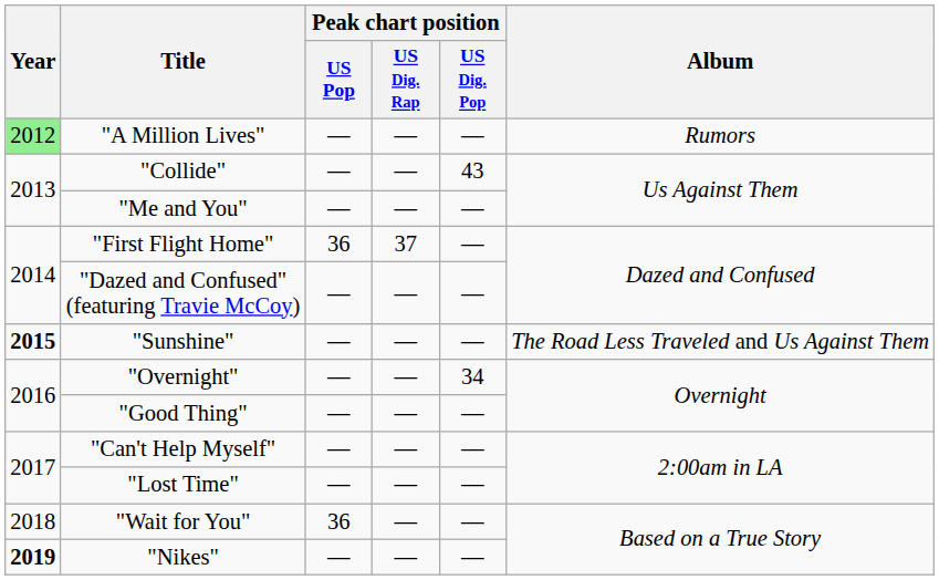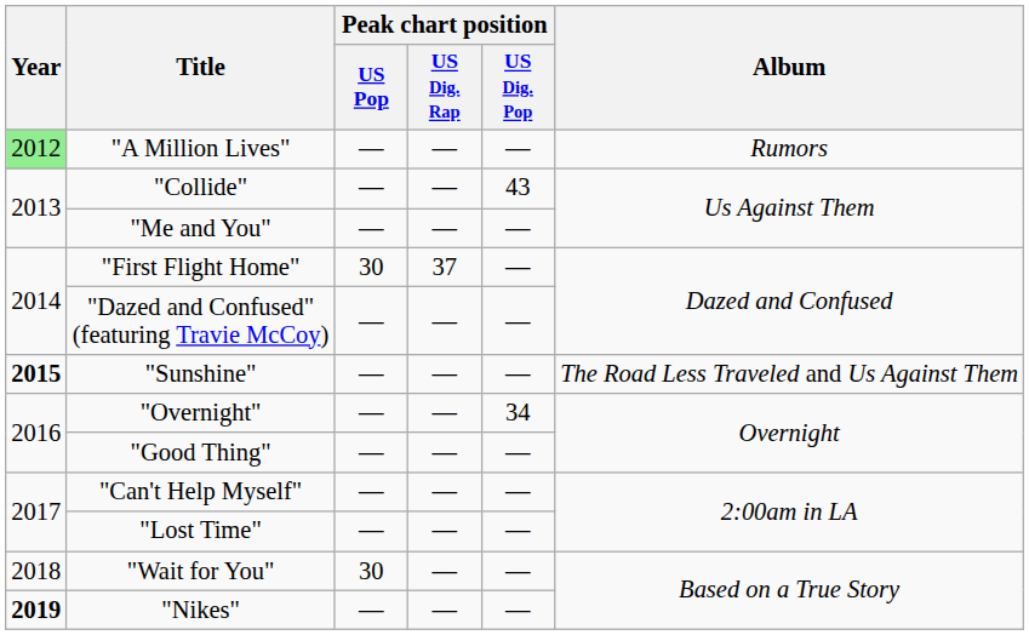 <table class="wikitable plainrowheaders" style="text-align:center;">
 <tr>
 <th scope="col" rowspan="2">Year</th>
 <th scope="col" rowspan="2">Title</th>
 <th scope="col" colspan="3">Peak chart position</th>
 <th scope="col" rowspan="2">Album</th>
 </tr>
 <tr>
 <th scope="col" style="width:3em;font-size:85%;"><a href='#'>US<br>Pop</a><br></th>
 <th scope="col" style="width:3em;font-size:85%;"><a href='#'>US<br><small>Dig.<br>Rap</small></a></th>
 <th scope="col" style="width:3em;font-size:85%;"><a href='#'>US<br><small>Dig.<br>Pop</small></a><br></th>
 </tr>
 <tr>
 <td style="background: lightgreen;">2012</td>
 <td>"A Million Lives"</td>
 <td>—</td>
 <td>—</td>
 <td>—</td>
 <td><em>Rumors</em></td>
 </tr>
 <tr>
 <td rowspan="2">2013</td>
 <td>"Collide"</td>
 <td>—</td>
 <td>—</td>
 <td>43</td>
 <td rowspan="2"><em>Us Against Them</em></td>
 </tr>
 <tr>
 <td>"Me and You"</td>
 <td>—</td>
 <td>—</td>
 <td>—</td>
 </tr>
 <tr>
 <td rowspan="2">2014</td>
 <td>"First Flight Home"</td>
-<td>36</td>
+<td>30</td>
 <td>37</td>
 <td>—</td>
 <td rowspan="2"><em>Dazed and Confused</em></td>
 </tr>
 <tr>
 <td>"Dazed and Confused"<br><span>(featuring <a href='#'>Travie McCoy</a>)</span></td>
 <td>—</td>
 <td>—</td>
 <td>—</td>
 </tr>
 <tr>
 <td><strong>2015</strong></td>
 <td>"Sunshine"</td>
 <td>—</td>
 <td>—</td>
 <td>—</td>
 <td><em>The Road Less Traveled</em> and <em>Us Against Them</em></td>
 </tr>
 <tr>
 <td rowspan="2">2016</td>
 <td>"Overnight"</td>
 <td>—</td>
 <td>—</td>
 <td>34</td>
 <td rowspan="2"><em>Overnight</em></td>
 </tr>
 <tr>
 <td>"Good Thing"</td>
 <td>—</td>
 <td>—</td>
 <td>—</td>
 </tr>
 <tr>
 <td rowspan="2">2017</td>
 <td>"Can't Help Myself"</td>
 <td>—</td>
 <td>—</td>
 <td>—</td>
 <td rowspan="2"><em>2:00am in LA</em></td>
 </tr>
 <tr>
 <td>"Lost Time"</td>
 <td>—</td>
 <td>—</td>
 <td>—</td>
 </tr>
 <tr>
 <td>2018</td>
 <td>"Wait for You"</td>
-<td>36</td>
+<td>30</td>
 <td>—</td>
 <td>—</td>
 <td rowspan="2"><em>Based on a True Story</em></td>
 </tr>
 <tr>
 <td><strong>2019</strong></td>
 <td>"Nikes"</td>
 <td>—</td>
 <td>—</td>
 <td>—</td>
 </tr>
 </table>
